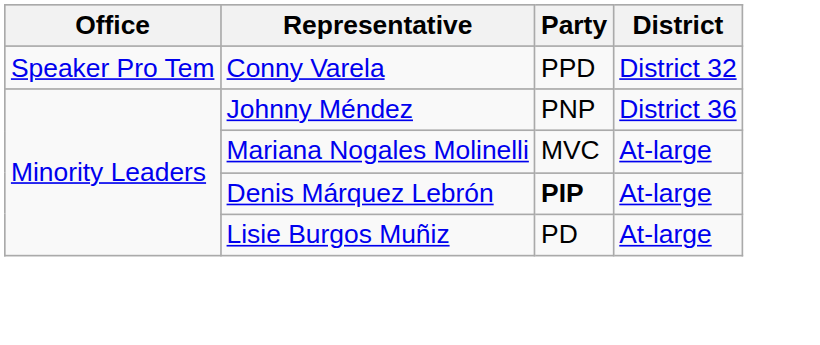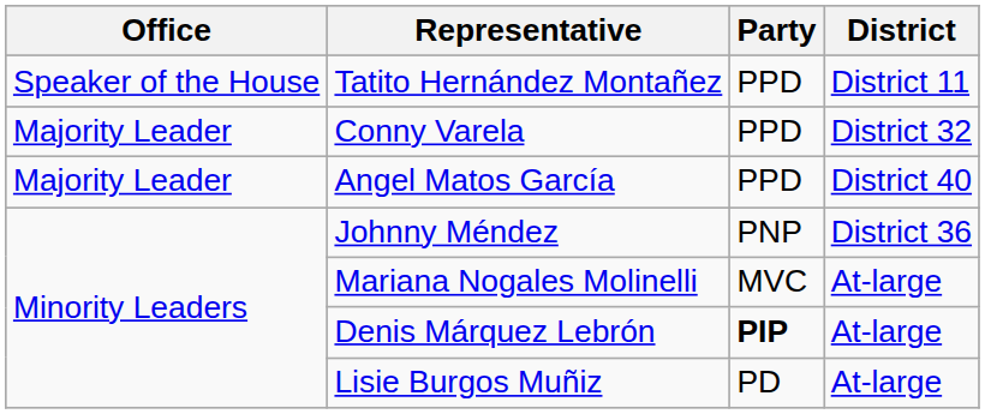 <table class=wikitable>
 <tr>
 <th>Office</th>
 <th>Representative</th>
 <th>Party</th>
 <th>District</th>
 </tr>
 <tr>
-<td><a href='#'>Speaker Pro Tem</a></td>
+<td><a href='#'>Speaker of the House</a></td>
+<td nowrap ><a href='#'>Tatito Hernández Montañez</a></td>
+<td>PPD</td>
+<td><a href='#'>District 11</a></td>
+</tr>
+<tr>
+<td rowspan=1><a href='#'>Majority Leader</a></td>
 <td nowrap ><a href='#'>Conny Varela</a></td>
 <td>PPD</td>
 <td><a href='#'>District 32</a></td>
+</tr>
+<tr>
+<td rowspan=1><a href='#'>Majority Leader</a></td>
+<td nowrap ><a href='#'>Angel Matos García</a></td>
+<td>PPD</td>
+<td><a href='#'>District 40</a></td>
 </tr>
 <tr>
 <td rowspan=4><a href='#'>Minority Leaders</a></td>
 <td nowrap ><a href='#'>Johnny Méndez</a></td>
 <td>PNP</td>
 <td><a href='#'>District 36</a></td>
 </tr>
 <tr>
 <td nowrap ><a href='#'>Mariana Nogales Molinelli</a></td>
 <td>MVC</td>
 <td><a href='#'>At-large</a></td>
 </tr>
 <tr>
 <td nowrap ><a href='#'>Denis Márquez Lebrón</a></td>
 <td><strong>PIP</strong></td>
 <td><a href='#'>At-large</a></td>
 </tr>
 <tr>
 <td nowrap ><a href='#'>Lisie Burgos Muñiz</a></td>
 <td>PD</td>
 <td><a href='#'>At-large</a></td>
 </tr>
 </table>
